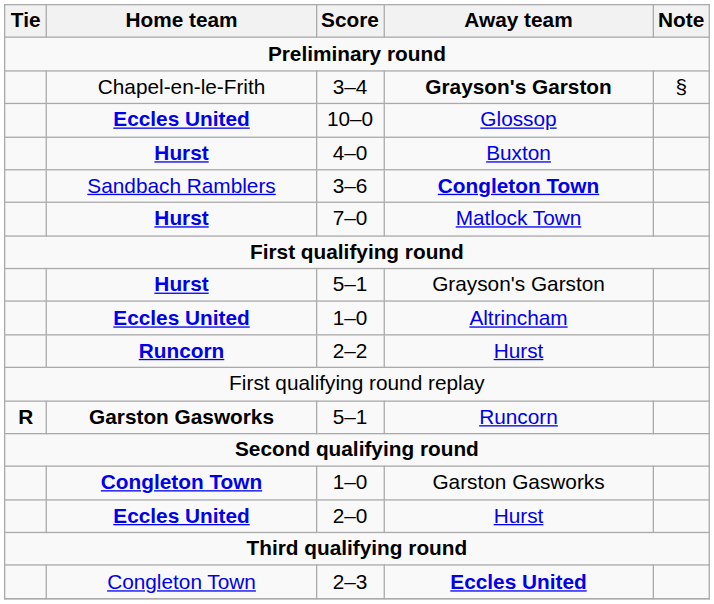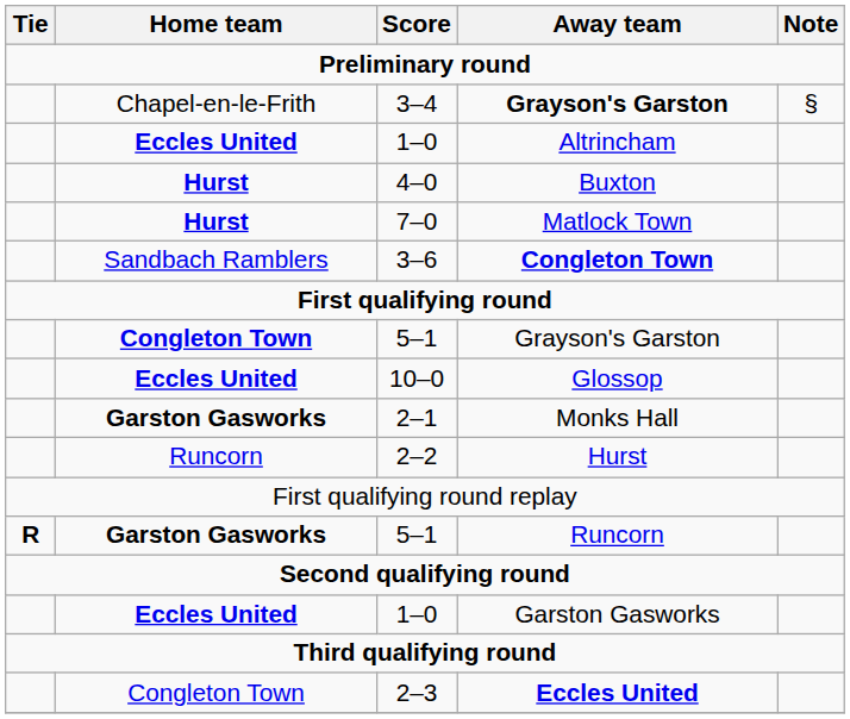 <table class="wikitable" style="text-align:center;">
 <tr>
 <th width=25>Tie</th>
 <th width=200>Home team</th>
 <th width=20>Score</th>
 <th width=200>Away team</th>
 <th width=25>Note</th>
 </tr>
 <tr>
 <td colspan="5"><strong>Preliminary round</strong></td>
 </tr>
 <tr>
 <td></td>
 <td>Chapel-en-le-Frith</td>
 <td>3–4</td>
 <td><strong>Grayson's Garston</strong></td>
 <td>§</td>
 </tr>
 <tr>
 <td></td>
 <td><strong><a href='#'>Eccles United</a></strong></td>
-<td>10–0</td>
-<td><a href='#'>Glossop</a></td>
+<td>1–0</td>
+<td><a href='#'>Altrincham</a></td>
 <td></td>
 </tr>
 <tr>
 <td></td>
 <td><strong><a href='#'>Hurst</a></strong></td>
 <td>4–0</td>
 <td><a href='#'>Buxton</a></td>
 <td></td>
 </tr>
 <tr>
 <td></td>
-<td><a href='#'>Sandbach Ramblers</a></td>
-<td>3–6</td>
-<td><strong><a href='#'>Congleton Town</a></strong></td>
+<td><strong><a href='#'>Hurst</a></strong></td>
+<td>7–0</td>
+<td><a href='#'>Matlock Town</a></td>
 <td></td>
 </tr>
 <tr>
 <td></td>
-<td><strong><a href='#'>Hurst</a></strong></td>
-<td>7–0</td>
-<td><a href='#'>Matlock Town</a></td>
+<td><a href='#'>Sandbach Ramblers</a></td>
+<td>3–6</td>
+<td><strong><a href='#'>Congleton Town</a></strong></td>
 <td></td>
 </tr>
 <tr>
 <td colspan="5"><strong>First qualifying round</strong></td>
 </tr>
 <tr>
 <td></td>
-<td><strong><a href='#'>Hurst</a></strong></td>
+<td><strong><a href='#'>Congleton Town</a></strong></td>
 <td>5–1</td>
 <td>Grayson's Garston</td>
 <td></td>
 </tr>
 <tr>
 <td></td>
 <td><strong><a href='#'>Eccles United</a></strong></td>
-<td>1–0</td>
-<td><a href='#'>Altrincham</a></td>
+<td>10–0</td>
+<td><a href='#'>Glossop</a></td>
 <td></td>
 </tr>
 <tr>
 <td></td>
-<td><strong><a href='#'>Runcorn</a></strong></td>
+<td><strong>Garston Gasworks</strong></td>
+<td>2–1</td>
+<td>Monks Hall</td>
+<td></td>
+</tr>
+<tr>
+<td></td>
+<td><a href='#'>Runcorn</a></td>
 <td>2–2</td>
 <td><a href='#'>Hurst</a></td>
 <td></td>
 </tr>
 <tr>
 <td colspan="5">First qualifying round replay</td>
 </tr>
 <tr>
 <td><strong>R</strong></td>
 <td><strong>Garston Gasworks</strong></td>
 <td>5–1</td>
 <td><a href='#'>Runcorn</a></td>
 <td></td>
 </tr>
 <tr>
 <td colspan="5"><strong>Second qualifying round</strong></td>
 </tr>
 <tr>
 <td></td>
-<td><strong><a href='#'>Congleton Town</a></strong></td>
+<td><strong><a href='#'>Eccles United</a></strong></td>
 <td>1–0</td>
 <td>Garston Gasworks</td>
-<td></td>
-</tr>
-<tr>
-<td></td>
-<td><strong><a href='#'>Eccles United</a></strong></td>
-<td>2–0</td>
-<td><a href='#'>Hurst</a></td>
 <td></td>
 </tr>
 <tr>
 <td colspan="5"><strong>Third qualifying round</strong></td>
 </tr>
 <tr>
 <td></td>
 <td><a href='#'>Congleton Town</a></td>
 <td>2–3</td>
 <td><strong><a href='#'>Eccles United</a></strong></td>
 <td></td>
 </tr>
 <tr>
 </tr>
 </table>
